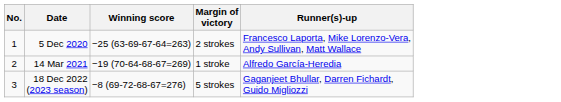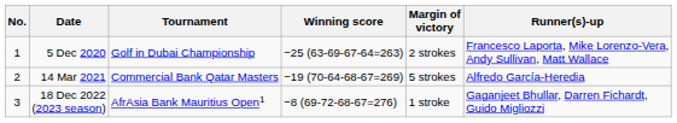 <table class="wikitable" style="font-size:95%;">
 <tr>
 <th>No.</th>
 <th>Date</th>
+<th>Tournament</th>
 <th>Winning score</th>
 <th>Margin of<br>victory</th>
 <th>Runner(s)-up</th>
 </tr>
 <tr>
 <td align=center>1</td>
 <td align=right>5 Dec <a href='#'>2020</a></td>
+<td><a href='#'>Golf in Dubai Championship</a></td>
 <td>−25 (63-69-67-64=263)</td>
 <td>2 strokes</td>
 <td> <a href='#'>Francesco Laporta</a>,  <a href='#'>Mike Lorenzo-Vera</a>,<br> <a href='#'>Andy Sullivan</a>,  <a href='#'>Matt Wallace</a></td>
 </tr>
 <tr>
 <td align=center>2</td>
 <td align=right>14 Mar <a href='#'>2021</a></td>
+<td><a href='#'>Commercial Bank Qatar Masters</a></td>
 <td>−19 (70-64-68-67=269)</td>
-<td>1 stroke</td>
+<td>5 strokes</td>
 <td> <a href='#'>Alfredo García-Heredia</a></td>
 </tr>
 <tr>
 <td align=center>3</td>
 <td align=right>18 Dec 2022<br>(<a href='#'>2023 season</a>)</td>
+<td><a href='#'>AfrAsia Bank Mauritius Open</a><sup>1</sup></td>
 <td>−8 (69-72-68-67=276)</td>
-<td>5 strokes</td>
+<td>1 stroke</td>
 <td> <a href='#'>Gaganjeet Bhullar</a>,  <a href='#'>Darren Fichardt</a>,<br> <a href='#'>Guido Migliozzi</a></td>
 </tr>
 </table>
